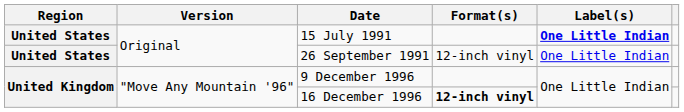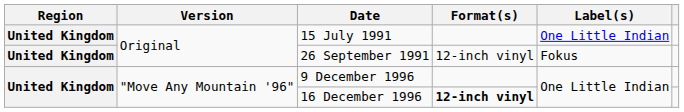 <table class="wikitable plainrowheaders">
 <tr>
 <th scope="col">Region</th>
 <th scope="col">Version</th>
 <th scope="col">Date</th>
 <th scope="col">Format(s)</th>
 <th scope="col">Label(s)</th>
 <th scope="col"></th>
 </tr>
 <tr>
-<th scope="row">United States</th>
+<th scope="row">United Kingdom</th>
 <td rowspan="2">Original</td>
 <td>15 July 1991</td>
 <td></td>
-<td><strong><a href='#'>One Little Indian</a></strong></td>
+<td><a href='#'>One Little Indian</a></td>
 <td></td>
 </tr>
 <tr>
-<th scope="row">United States</th>
+<th scope="row">United Kingdom</th>
 <td>26 September 1991</td>
 <td>12-inch vinyl</td>
-<td><a href='#'>One Little Indian</a></td>
+<td>Fokus</td>
 <td></td>
 </tr>
 <tr>
 <th scope="row" rowspan="2">United Kingdom</th>
 <td rowspan="2">"Move Any Mountain '96"</td>
 <td>9 December 1996</td>
 <td></td>
 <td rowspan="2">One Little Indian</td>
 <td></td>
 </tr>
 <tr>
 <td>16 December 1996</td>
 <td><strong>12-inch vinyl</strong></td>
 <td></td>
 </tr>
 </table>
